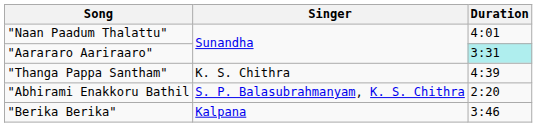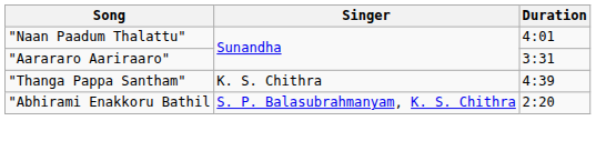 <table class="wikitable" style="font-size:95%;">
 <tr>
 <th>Song</th>
 <th>Singer</th>
 <th>Duration</th>
 </tr>
 <tr>
 <td>"Naan Paadum Thalattu"</td>
 <td rowspan=2><a href='#'>Sunandha</a></td>
 <td>4:01</td>
 </tr>
 <tr>
 <td>"Aarararo Aariraaro"</td>
-<td style="background: paleturquoise;">3:31</td>
+<td>3:31</td>
 </tr>
 <tr>
 <td>"Thanga Pappa Santham"</td>
 <td>K. S. Chithra</td>
 <td>4:39</td>
 </tr>
 <tr>
 <td>"Abhirami Enakkoru Bathil</td>
 <td><a href='#'>S. P. Balasubrahmanyam</a>, <a href='#'>K. S. Chithra</a></td>
 <td>2:20</td>
 </tr>
-<tr>
-<td>"Berika Berika"</td>
-<td><a href='#'>Kalpana</a></td>
-<td>3:46</td>
-</tr>
 </table>
